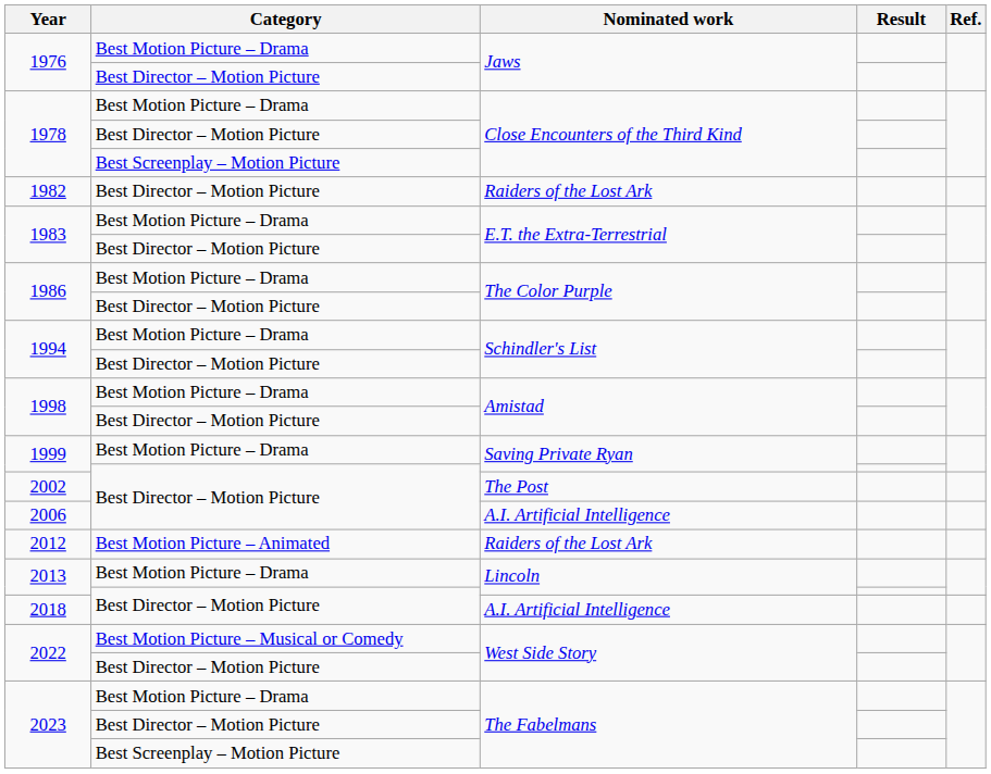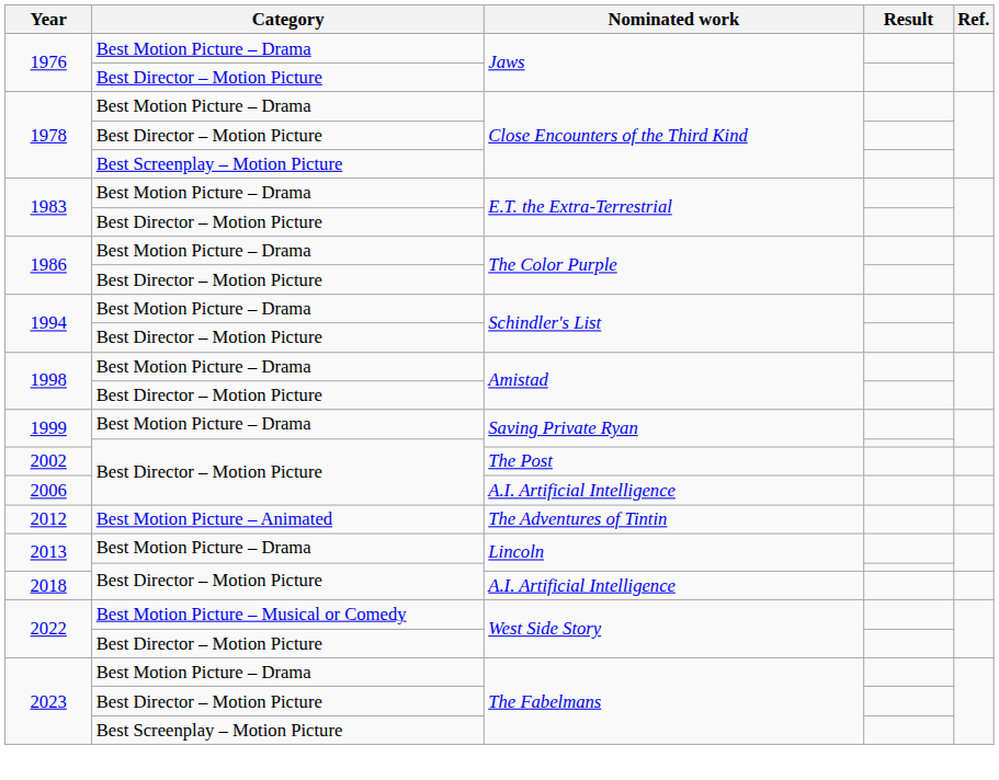 <table class=wikitable>
 <tr>
 <th scope="col" style="width:5em;">Year</th>
 <th scope="col" style="width:26em;">Category</th>
 <th scope="col" style="width:25em;">Nominated work</th>
 <th scope="col" style="width:5em;">Result</th>
 <th>Ref.</th>
 </tr>
 <tr>
 <td style="text-align:center;", rowspan="2"><a href='#'>1976</a></td>
 <td><a href='#'>Best Motion Picture – Drama</a></td>
 <td rowspan="2"><a href='#'><em>Jaws</em></a></td>
 <td></td>
 <td rowspan=2, style="text-align:center;"></td>
 </tr>
 <tr>
 <td><a href='#'>Best Director – Motion Picture</a></td>
 <td></td>
 </tr>
 <tr>
 <td style="text-align:center;"  rowspan="3"><a href='#'>1978</a></td>
 <td>Best Motion Picture – Drama</td>
 <td rowspan="3"><em><a href='#'>Close Encounters of the Third Kind</a></em></td>
 <td></td>
 <td rowspan=3, style="text-align:center;"></td>
 </tr>
 <tr>
 <td>Best Director – Motion Picture</td>
 <td></td>
 </tr>
 <tr>
 <td><a href='#'>Best Screenplay – Motion Picture</a></td>
 <td></td>
-</tr>
-<tr>
-<td style="text-align:center;"><a href='#'>1982</a></td>
-<td>Best Director – Motion Picture</td>
-<td><em><a href='#'>Raiders of the Lost Ark</a></em></td>
-<td></td>
-<td style="text-align:center;"></td>
 </tr>
 <tr>
 <td style="text-align:center;"  rowspan="2"><a href='#'>1983</a></td>
 <td>Best Motion Picture – Drama</td>
 <td rowspan="2"><em><a href='#'>E.T. the Extra-Terrestrial</a></em></td>
 <td></td>
 <td rowspan=2, style="text-align:center;"></td>
 </tr>
 <tr>
 <td>Best Director – Motion Picture</td>
 <td></td>
 </tr>
 <tr>
 <td style="text-align:center;"  rowspan="2"><a href='#'>1986</a></td>
 <td>Best Motion Picture – Drama</td>
 <td rowspan="2"><a href='#'><em>The Color Purple</em></a></td>
 <td></td>
 <td rowspan=2, style="text-align:center;"></td>
 </tr>
 <tr>
 <td>Best Director – Motion Picture</td>
 <td></td>
 </tr>
 <tr>
 <td style="text-align:center;"  rowspan="2"><a href='#'>1994</a></td>
 <td>Best Motion Picture – Drama</td>
 <td rowspan="2"><em><a href='#'>Schindler's List</a></em></td>
 <td></td>
 <td rowspan=2, style="text-align:center;"></td>
 </tr>
 <tr>
 <td>Best Director – Motion Picture</td>
 <td></td>
 </tr>
 <tr>
 <td style="text-align:center;"  rowspan="2"><a href='#'>1998</a></td>
 <td>Best Motion Picture – Drama</td>
 <td rowspan="2"><a href='#'><em>Amistad</em></a></td>
 <td></td>
 <td rowspan=2, style="text-align:center;"></td>
 </tr>
 <tr>
 <td>Best Director – Motion Picture</td>
 <td></td>
 </tr>
 <tr>
 <td style="text-align:center;"  rowspan="2"><a href='#'>1999</a></td>
 <td>Best Motion Picture – Drama</td>
 <td rowspan="2"><em><a href='#'>Saving Private Ryan</a></em></td>
 <td></td>
 <td rowspan=2, style="text-align:center;"></td>
 </tr>
 <tr>
 <td rowspan="3">Best Director – Motion Picture</td>
 <td></td>
 </tr>
 <tr>
 <td style="text-align:center;"><a href='#'>2002</a></td>
 <td><a href='#'><em>The Post</em></a></td>
 <td></td>
 <td style="text-align:center;"></td>
 </tr>
 <tr>
 <td style="text-align:center;"><a href='#'>2006</a></td>
 <td><em><a href='#'>A.I. Artificial Intelligence</a></em></td>
 <td></td>
 <td style="text-align:center;"></td>
 </tr>
 <tr>
 <td style="text-align:center;"><a href='#'>2012</a></td>
 <td><a href='#'>Best Motion Picture – Animated</a></td>
-<td><em><a href='#'>Raiders of the Lost Ark</a></em></td>
+<td><a href='#'><em>The Adventures of Tintin</em></a></td>
 <td></td>
 <td style="text-align:center;"></td>
 </tr>
 <tr>
 <td style="text-align:center;"  rowspan="2"><a href='#'>2013</a></td>
 <td>Best Motion Picture – Drama</td>
 <td rowspan="2"><a href='#'><em>Lincoln</em></a></td>
 <td></td>
 <td rowspan=2, style="text-align:center;"></td>
 </tr>
 <tr>
 <td rowspan="2">Best Director – Motion Picture</td>
 <td></td>
 </tr>
 <tr>
 <td style="text-align:center;"><a href='#'>2018</a></td>
 <td><em><a href='#'>A.I. Artificial Intelligence</a></em></td>
 <td></td>
 <td style="text-align:center;"></td>
 </tr>
 <tr>
 <td style="text-align:center;"  rowspan="2"><a href='#'>2022</a></td>
 <td><a href='#'>Best Motion Picture – Musical or Comedy</a></td>
 <td rowspan="2"><em><a href='#'>West Side Story</a></em></td>
 <td></td>
 <td rowspan=2, style="text-align:center;"></td>
 </tr>
 <tr>
 <td>Best Director – Motion Picture</td>
 <td></td>
 </tr>
 <tr>
 <td rowspan="3" style="text-align:center;"><a href='#'>2023</a></td>
 <td>Best Motion Picture – Drama</td>
 <td rowspan="3"><em><a href='#'>The Fabelmans</a></em></td>
 <td></td>
 <td rowspan="3" style="text-align:center;"></td>
 </tr>
 <tr>
 <td>Best Director – Motion Picture</td>
 <td></td>
 </tr>
 <tr>
 <td>Best Screenplay – Motion Picture</td>
 <td></td>
 </tr>
 </table>
